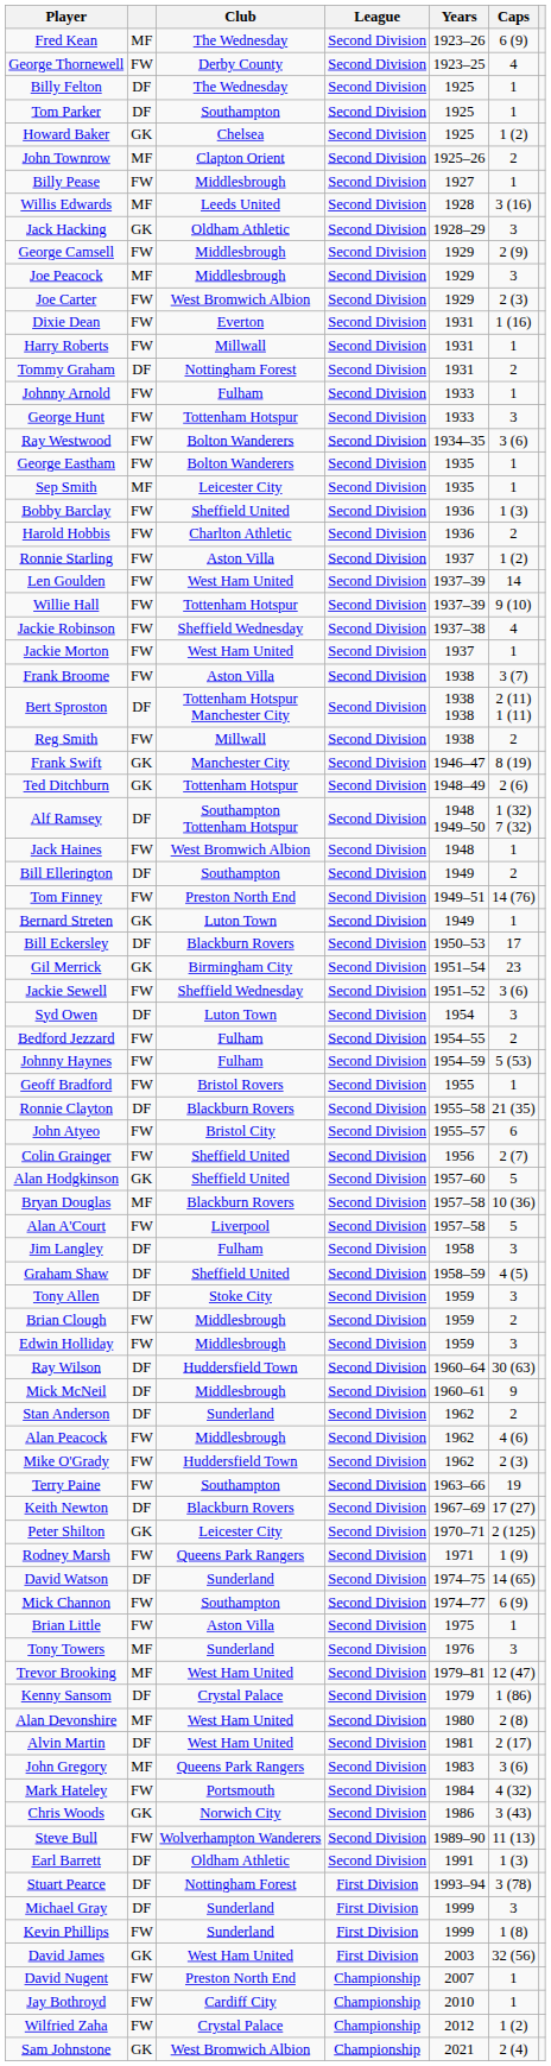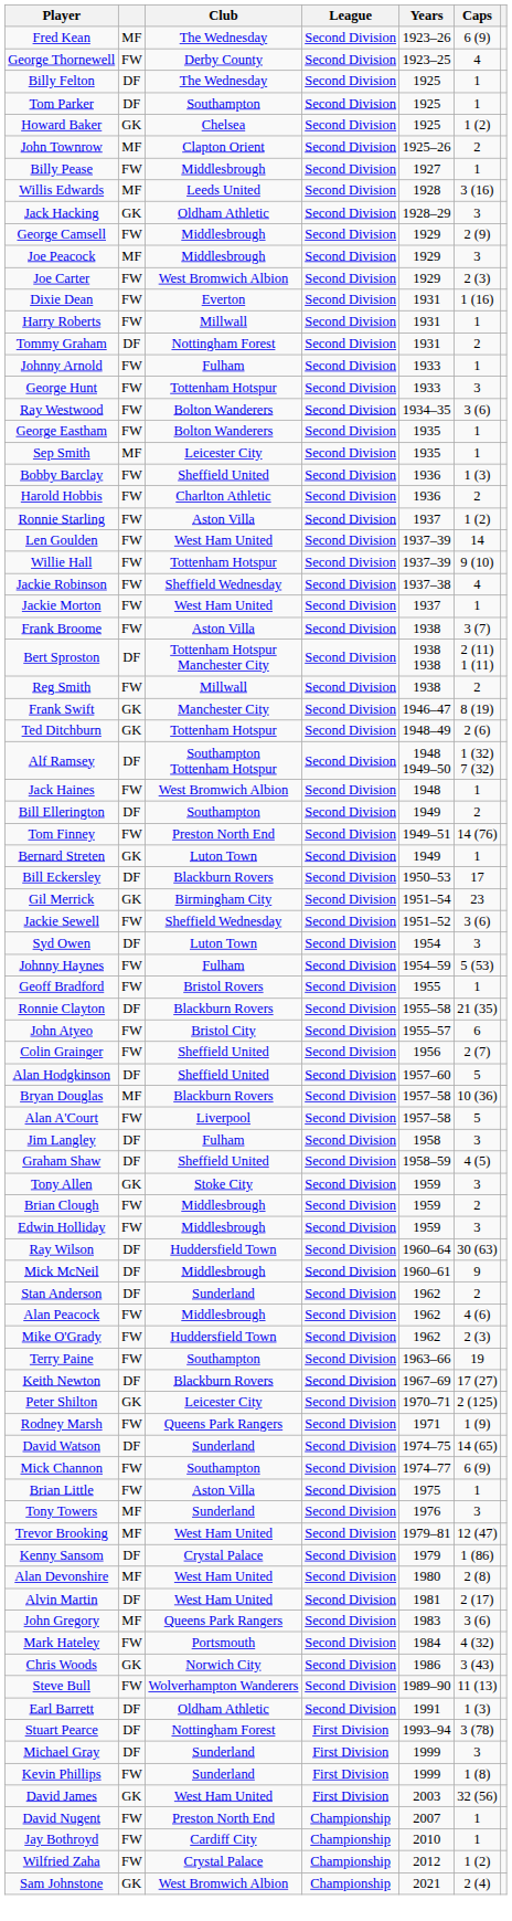 <table class="wikitable sortable" style="text-align: center;">
 <tr>
 <th class=unsortable>Player</th>
 <th></th>
 <th>Club</th>
 <th>League</th>
 <th>Years</th>
 <th>Caps</th>
 <th class=unsortable></th>
 </tr>
 <tr>
 <td><a href='#'>Fred Kean</a></td>
 <td>MF</td>
 <td><a href='#'>The Wednesday</a></td>
 <td><a href='#'>Second Division</a></td>
 <td>1923–26</td>
 <td>6 (9)</td>
 <td></td>
 </tr>
 <tr>
 <td><a href='#'>George Thornewell</a></td>
 <td>FW</td>
 <td><a href='#'>Derby County</a></td>
 <td><a href='#'>Second Division</a></td>
 <td>1923–25</td>
 <td>4</td>
 <td></td>
 </tr>
 <tr>
 <td><a href='#'>Billy Felton</a></td>
 <td>DF</td>
 <td><a href='#'>The Wednesday</a></td>
 <td><a href='#'>Second Division</a></td>
 <td>1925</td>
 <td>1</td>
 <td></td>
 </tr>
 <tr>
 <td><a href='#'>Tom Parker</a></td>
 <td>DF</td>
 <td><a href='#'>Southampton</a></td>
 <td><a href='#'>Second Division</a></td>
 <td>1925</td>
 <td>1</td>
 <td></td>
 </tr>
 <tr>
 <td><a href='#'>Howard Baker</a></td>
 <td>GK</td>
 <td><a href='#'>Chelsea</a></td>
 <td><a href='#'>Second Division</a></td>
 <td>1925</td>
 <td>1 (2)</td>
 <td></td>
 </tr>
 <tr>
 <td><a href='#'>John Townrow</a></td>
 <td>MF</td>
 <td><a href='#'>Clapton Orient</a></td>
 <td><a href='#'>Second Division</a></td>
 <td>1925–26</td>
 <td>2</td>
 <td></td>
 </tr>
 <tr>
 <td><a href='#'>Billy Pease</a></td>
 <td>FW</td>
 <td><a href='#'>Middlesbrough</a></td>
 <td><a href='#'>Second Division</a></td>
 <td>1927</td>
 <td>1</td>
 <td></td>
 </tr>
 <tr>
 <td><a href='#'>Willis Edwards</a></td>
 <td>MF</td>
 <td><a href='#'>Leeds United</a></td>
 <td><a href='#'>Second Division</a></td>
 <td>1928</td>
 <td>3 (16)</td>
 <td></td>
 </tr>
 <tr>
 <td><a href='#'>Jack Hacking</a></td>
 <td>GK</td>
 <td><a href='#'>Oldham Athletic</a></td>
 <td><a href='#'>Second Division</a></td>
 <td>1928–29</td>
 <td>3</td>
 <td></td>
 </tr>
 <tr>
 <td><a href='#'>George Camsell</a></td>
 <td>FW</td>
 <td><a href='#'>Middlesbrough</a></td>
 <td><a href='#'>Second Division</a></td>
 <td>1929</td>
 <td>2 (9)</td>
 <td></td>
 </tr>
 <tr>
 <td><a href='#'>Joe Peacock</a></td>
 <td>MF</td>
 <td><a href='#'>Middlesbrough</a></td>
 <td><a href='#'>Second Division</a></td>
 <td>1929</td>
 <td>3</td>
 <td></td>
 </tr>
 <tr>
 <td><a href='#'>Joe Carter</a></td>
 <td>FW</td>
 <td><a href='#'>West Bromwich Albion</a></td>
 <td><a href='#'>Second Division</a></td>
 <td>1929</td>
 <td>2 (3)</td>
 <td></td>
 </tr>
 <tr>
 <td><a href='#'>Dixie Dean</a></td>
 <td>FW</td>
 <td><a href='#'>Everton</a></td>
 <td><a href='#'>Second Division</a></td>
 <td>1931</td>
 <td>1 (16)</td>
 <td></td>
 </tr>
 <tr>
 <td><a href='#'>Harry Roberts</a></td>
 <td>FW</td>
 <td><a href='#'>Millwall</a></td>
 <td><a href='#'>Second Division</a></td>
 <td>1931</td>
 <td>1</td>
 <td></td>
 </tr>
 <tr>
 <td><a href='#'>Tommy Graham</a></td>
 <td>DF</td>
 <td><a href='#'>Nottingham Forest</a></td>
 <td><a href='#'>Second Division</a></td>
 <td>1931</td>
 <td>2</td>
 <td></td>
 </tr>
 <tr>
 <td><a href='#'>Johnny Arnold</a></td>
 <td>FW</td>
 <td><a href='#'>Fulham</a></td>
 <td><a href='#'>Second Division</a></td>
 <td>1933</td>
 <td>1</td>
 <td></td>
 </tr>
 <tr>
 <td><a href='#'>George Hunt</a></td>
 <td>FW</td>
 <td><a href='#'>Tottenham Hotspur</a></td>
 <td><a href='#'>Second Division</a></td>
 <td>1933</td>
 <td>3</td>
 <td></td>
 </tr>
 <tr>
 <td><a href='#'>Ray Westwood</a></td>
 <td>FW</td>
 <td><a href='#'>Bolton Wanderers</a></td>
 <td><a href='#'>Second Division</a></td>
 <td>1934–35</td>
 <td>3 (6)</td>
 <td></td>
 </tr>
 <tr>
 <td><a href='#'>George Eastham</a></td>
 <td>FW</td>
 <td><a href='#'>Bolton Wanderers</a></td>
 <td><a href='#'>Second Division</a></td>
 <td>1935</td>
 <td>1</td>
 <td></td>
 </tr>
 <tr>
 <td><a href='#'>Sep Smith</a></td>
 <td>MF</td>
 <td><a href='#'>Leicester City</a></td>
 <td><a href='#'>Second Division</a></td>
 <td>1935</td>
 <td>1</td>
 <td></td>
 </tr>
 <tr>
 <td><a href='#'>Bobby Barclay</a></td>
 <td>FW</td>
 <td><a href='#'>Sheffield United</a></td>
 <td><a href='#'>Second Division</a></td>
 <td>1936</td>
 <td>1 (3)</td>
 <td></td>
 </tr>
 <tr>
 <td><a href='#'>Harold Hobbis</a></td>
 <td>FW</td>
 <td><a href='#'>Charlton Athletic</a></td>
 <td><a href='#'>Second Division</a></td>
 <td>1936</td>
 <td>2</td>
 <td></td>
 </tr>
 <tr>
 <td><a href='#'>Ronnie Starling</a></td>
 <td>FW</td>
 <td><a href='#'>Aston Villa</a></td>
 <td><a href='#'>Second Division</a></td>
 <td>1937</td>
 <td>1 (2)</td>
 <td></td>
 </tr>
 <tr>
 <td><a href='#'>Len Goulden</a></td>
 <td>FW</td>
 <td><a href='#'>West Ham United</a></td>
 <td><a href='#'>Second Division</a></td>
 <td>1937–39</td>
 <td>14</td>
 <td></td>
 </tr>
 <tr>
 <td><a href='#'>Willie Hall</a></td>
 <td>FW</td>
 <td><a href='#'>Tottenham Hotspur</a></td>
 <td><a href='#'>Second Division</a></td>
 <td>1937–39</td>
 <td>9 (10)</td>
 <td></td>
 </tr>
 <tr>
 <td><a href='#'>Jackie Robinson</a></td>
 <td>FW</td>
 <td><a href='#'>Sheffield Wednesday</a></td>
 <td><a href='#'>Second Division</a></td>
 <td>1937–38</td>
 <td>4</td>
 <td></td>
 </tr>
 <tr>
 <td><a href='#'>Jackie Morton</a></td>
 <td>FW</td>
 <td><a href='#'>West Ham United</a></td>
 <td><a href='#'>Second Division</a></td>
 <td>1937</td>
 <td>1</td>
 <td></td>
 </tr>
 <tr>
 <td><a href='#'>Frank Broome</a></td>
 <td>FW</td>
 <td><a href='#'>Aston Villa</a></td>
 <td><a href='#'>Second Division</a></td>
 <td>1938</td>
 <td>3 (7)</td>
 <td></td>
 </tr>
 <tr>
 <td><a href='#'>Bert Sproston</a></td>
 <td>DF</td>
 <td><a href='#'>Tottenham Hotspur</a><br><a href='#'>Manchester City</a></td>
 <td><a href='#'>Second Division</a></td>
 <td>1938<br>1938</td>
 <td>2 (11)<br>1 (11)</td>
 <td></td>
 </tr>
 <tr>
 <td><a href='#'>Reg Smith</a></td>
 <td>FW</td>
 <td><a href='#'>Millwall</a></td>
 <td><a href='#'>Second Division</a></td>
 <td>1938</td>
 <td>2</td>
 <td></td>
 </tr>
 <tr>
 <td><a href='#'>Frank Swift</a></td>
 <td>GK</td>
 <td><a href='#'>Manchester City</a></td>
 <td><a href='#'>Second Division</a></td>
 <td>1946–47</td>
 <td>8 (19)</td>
 <td></td>
 </tr>
 <tr>
 <td><a href='#'>Ted Ditchburn</a></td>
 <td>GK</td>
 <td><a href='#'>Tottenham Hotspur</a></td>
 <td><a href='#'>Second Division</a></td>
 <td>1948–49</td>
 <td>2 (6)</td>
 <td></td>
 </tr>
 <tr>
 <td><a href='#'>Alf Ramsey</a></td>
 <td>DF</td>
 <td><a href='#'>Southampton</a><br><a href='#'>Tottenham Hotspur</a></td>
 <td><a href='#'>Second Division</a></td>
 <td>1948<br>1949–50</td>
 <td>1 (32)<br>7 (32)</td>
 <td></td>
 </tr>
 <tr>
 <td><a href='#'>Jack Haines</a></td>
 <td>FW</td>
 <td><a href='#'>West Bromwich Albion</a></td>
 <td><a href='#'>Second Division</a></td>
 <td>1948</td>
 <td>1</td>
 <td></td>
 </tr>
 <tr>
 <td><a href='#'>Bill Ellerington</a></td>
 <td>DF</td>
 <td><a href='#'>Southampton</a></td>
 <td><a href='#'>Second Division</a></td>
 <td>1949</td>
 <td>2</td>
 <td></td>
 </tr>
 <tr>
 <td><a href='#'>Tom Finney</a></td>
 <td>FW</td>
 <td><a href='#'>Preston North End</a></td>
 <td><a href='#'>Second Division</a></td>
 <td>1949–51</td>
 <td>14 (76)</td>
 <td></td>
 </tr>
 <tr>
 <td><a href='#'>Bernard Streten</a></td>
 <td>GK</td>
 <td><a href='#'>Luton Town</a></td>
 <td><a href='#'>Second Division</a></td>
 <td>1949</td>
 <td>1</td>
 <td></td>
 </tr>
 <tr>
 <td><a href='#'>Bill Eckersley</a></td>
 <td>DF</td>
 <td><a href='#'>Blackburn Rovers</a></td>
 <td><a href='#'>Second Division</a></td>
 <td>1950–53</td>
 <td>17</td>
 <td></td>
 </tr>
 <tr>
 <td><a href='#'>Gil Merrick</a></td>
 <td>GK</td>
 <td><a href='#'>Birmingham City</a></td>
 <td><a href='#'>Second Division</a></td>
 <td>1951–54</td>
 <td>23</td>
 <td></td>
 </tr>
 <tr>
 <td><a href='#'>Jackie Sewell</a></td>
 <td>FW</td>
 <td><a href='#'>Sheffield Wednesday</a></td>
 <td><a href='#'>Second Division</a></td>
 <td>1951–52</td>
 <td>3 (6)</td>
 <td></td>
 </tr>
 <tr>
 <td><a href='#'>Syd Owen</a></td>
 <td>DF</td>
 <td><a href='#'>Luton Town</a></td>
 <td><a href='#'>Second Division</a></td>
 <td>1954</td>
 <td>3</td>
 <td></td>
 </tr>
 <tr>
-<td><a href='#'>Bedford Jezzard</a></td>
-<td>FW</td>
-<td><a href='#'>Fulham</a></td>
-<td><a href='#'>Second Division</a></td>
-<td>1954–55</td>
-<td>2</td>
-<td></td>
-</tr>
-<tr>
 <td><a href='#'>Johnny Haynes</a></td>
 <td>FW</td>
 <td><a href='#'>Fulham</a></td>
 <td><a href='#'>Second Division</a></td>
 <td>1954–59</td>
 <td>5 (53)</td>
 <td></td>
 </tr>
 <tr>
 <td><a href='#'>Geoff Bradford</a></td>
 <td>FW</td>
 <td><a href='#'>Bristol Rovers</a></td>
 <td><a href='#'>Second Division</a></td>
 <td>1955</td>
 <td>1</td>
 <td></td>
 </tr>
 <tr>
 <td><a href='#'>Ronnie Clayton</a></td>
 <td>DF</td>
 <td><a href='#'>Blackburn Rovers</a></td>
 <td><a href='#'>Second Division</a></td>
 <td>1955–58</td>
 <td>21 (35)</td>
 <td></td>
 </tr>
 <tr>
 <td><a href='#'>John Atyeo</a></td>
 <td>FW</td>
 <td><a href='#'>Bristol City</a></td>
 <td><a href='#'>Second Division</a></td>
 <td>1955–57</td>
 <td>6</td>
 <td></td>
 </tr>
 <tr>
 <td><a href='#'>Colin Grainger</a></td>
 <td>FW</td>
 <td><a href='#'>Sheffield United</a></td>
 <td><a href='#'>Second Division</a></td>
 <td>1956</td>
 <td>2 (7)</td>
 <td></td>
 </tr>
 <tr>
 <td><a href='#'>Alan Hodgkinson</a></td>
-<td>GK</td>
+<td>DF</td>
 <td><a href='#'>Sheffield United</a></td>
 <td><a href='#'>Second Division</a></td>
 <td>1957–60</td>
 <td>5</td>
 <td></td>
 </tr>
 <tr>
 <td><a href='#'>Bryan Douglas</a></td>
 <td>MF</td>
 <td><a href='#'>Blackburn Rovers</a></td>
 <td><a href='#'>Second Division</a></td>
 <td>1957–58</td>
 <td>10 (36)</td>
 <td></td>
 </tr>
 <tr>
 <td><a href='#'>Alan A'Court</a></td>
 <td>FW</td>
 <td><a href='#'>Liverpool</a></td>
 <td><a href='#'>Second Division</a></td>
 <td>1957–58</td>
 <td>5</td>
 <td></td>
 </tr>
 <tr>
 <td><a href='#'>Jim Langley</a></td>
 <td>DF</td>
 <td><a href='#'>Fulham</a></td>
 <td><a href='#'>Second Division</a></td>
 <td>1958</td>
 <td>3</td>
 <td></td>
 </tr>
 <tr>
 <td><a href='#'>Graham Shaw</a></td>
 <td>DF</td>
 <td><a href='#'>Sheffield United</a></td>
 <td><a href='#'>Second Division</a></td>
 <td>1958–59</td>
 <td>4 (5)</td>
 <td></td>
 </tr>
 <tr>
 <td><a href='#'>Tony Allen</a></td>
-<td>DF</td>
+<td>GK</td>
 <td><a href='#'>Stoke City</a></td>
 <td><a href='#'>Second Division</a></td>
 <td>1959</td>
 <td>3</td>
 <td></td>
 </tr>
 <tr>
 <td><a href='#'>Brian Clough</a></td>
 <td>FW</td>
 <td><a href='#'>Middlesbrough</a></td>
 <td><a href='#'>Second Division</a></td>
 <td>1959</td>
 <td>2</td>
 <td></td>
 </tr>
 <tr>
 <td><a href='#'>Edwin Holliday</a></td>
 <td>FW</td>
 <td><a href='#'>Middlesbrough</a></td>
 <td><a href='#'>Second Division</a></td>
 <td>1959</td>
 <td>3</td>
 <td></td>
 </tr>
 <tr>
 <td><a href='#'>Ray Wilson</a></td>
 <td>DF</td>
 <td><a href='#'>Huddersfield Town</a></td>
 <td><a href='#'>Second Division</a></td>
 <td>1960–64</td>
 <td>30 (63)</td>
 <td></td>
 </tr>
 <tr>
 <td><a href='#'>Mick McNeil</a></td>
 <td>DF</td>
 <td><a href='#'>Middlesbrough</a></td>
 <td><a href='#'>Second Division</a></td>
 <td>1960–61</td>
 <td>9</td>
 <td></td>
 </tr>
 <tr>
 <td><a href='#'>Stan Anderson</a></td>
 <td>DF</td>
 <td><a href='#'>Sunderland</a></td>
 <td><a href='#'>Second Division</a></td>
 <td>1962</td>
 <td>2</td>
 <td></td>
 </tr>
 <tr>
 <td><a href='#'>Alan Peacock</a></td>
 <td>FW</td>
 <td><a href='#'>Middlesbrough</a></td>
 <td><a href='#'>Second Division</a></td>
 <td>1962</td>
 <td>4 (6)</td>
 <td></td>
 </tr>
 <tr>
 <td><a href='#'>Mike O'Grady</a></td>
 <td>FW</td>
 <td><a href='#'>Huddersfield Town</a></td>
 <td><a href='#'>Second Division</a></td>
 <td>1962</td>
 <td>2 (3)</td>
 <td></td>
 </tr>
 <tr>
 <td><a href='#'>Terry Paine</a></td>
 <td>FW</td>
 <td><a href='#'>Southampton</a></td>
 <td><a href='#'>Second Division</a></td>
 <td>1963–66</td>
 <td>19</td>
 <td></td>
 </tr>
 <tr>
 <td><a href='#'>Keith Newton</a></td>
 <td>DF</td>
 <td><a href='#'>Blackburn Rovers</a></td>
 <td><a href='#'>Second Division</a></td>
 <td>1967–69</td>
 <td>17 (27)</td>
 <td></td>
 </tr>
 <tr>
 <td><a href='#'>Peter Shilton</a></td>
 <td>GK</td>
 <td><a href='#'>Leicester City</a></td>
 <td><a href='#'>Second Division</a></td>
 <td>1970–71</td>
 <td>2 (125)</td>
 <td></td>
 </tr>
 <tr>
 <td><a href='#'>Rodney Marsh</a></td>
 <td>FW</td>
 <td><a href='#'>Queens Park Rangers</a></td>
 <td><a href='#'>Second Division</a></td>
 <td>1971</td>
 <td>1 (9)</td>
 <td></td>
 </tr>
 <tr>
 <td><a href='#'>David Watson</a></td>
 <td>DF</td>
 <td><a href='#'>Sunderland</a></td>
 <td><a href='#'>Second Division</a></td>
 <td>1974–75</td>
 <td>14 (65)</td>
 <td></td>
 </tr>
 <tr>
 <td><a href='#'>Mick Channon</a></td>
 <td>FW</td>
 <td><a href='#'>Southampton</a></td>
 <td><a href='#'>Second Division</a></td>
 <td>1974–77</td>
 <td>6 (9)</td>
 <td></td>
 </tr>
 <tr>
 <td><a href='#'>Brian Little</a></td>
 <td>FW</td>
 <td><a href='#'>Aston Villa</a></td>
 <td><a href='#'>Second Division</a></td>
 <td>1975</td>
 <td>1</td>
 <td></td>
 </tr>
 <tr>
 <td><a href='#'>Tony Towers</a></td>
 <td>MF</td>
 <td><a href='#'>Sunderland</a></td>
 <td><a href='#'>Second Division</a></td>
 <td>1976</td>
 <td>3</td>
 <td></td>
 </tr>
 <tr>
 <td><a href='#'>Trevor Brooking</a></td>
 <td>MF</td>
 <td><a href='#'>West Ham United</a></td>
 <td><a href='#'>Second Division</a></td>
 <td>1979–81</td>
 <td>12 (47)</td>
 <td></td>
 </tr>
 <tr>
 <td><a href='#'>Kenny Sansom</a></td>
 <td>DF</td>
 <td><a href='#'>Crystal Palace</a></td>
 <td><a href='#'>Second Division</a></td>
 <td>1979</td>
 <td>1 (86)</td>
 <td></td>
 </tr>
 <tr>
 <td><a href='#'>Alan Devonshire</a></td>
 <td>MF</td>
 <td><a href='#'>West Ham United</a></td>
 <td><a href='#'>Second Division</a></td>
 <td>1980</td>
 <td>2 (8)</td>
 <td></td>
 </tr>
 <tr>
 <td><a href='#'>Alvin Martin</a></td>
 <td>DF</td>
 <td><a href='#'>West Ham United</a></td>
 <td><a href='#'>Second Division</a></td>
 <td>1981</td>
 <td>2 (17)</td>
 <td></td>
 </tr>
 <tr>
 <td><a href='#'>John Gregory</a></td>
 <td>MF</td>
 <td><a href='#'>Queens Park Rangers</a></td>
 <td><a href='#'>Second Division</a></td>
 <td>1983</td>
 <td>3 (6)</td>
 <td></td>
 </tr>
 <tr>
 <td><a href='#'>Mark Hateley</a></td>
 <td>FW</td>
 <td><a href='#'>Portsmouth</a></td>
 <td><a href='#'>Second Division</a></td>
 <td>1984</td>
 <td>4 (32)</td>
 <td></td>
 </tr>
 <tr>
 <td><a href='#'>Chris Woods</a></td>
 <td>GK</td>
 <td><a href='#'>Norwich City</a></td>
 <td><a href='#'>Second Division</a></td>
 <td>1986</td>
 <td>3 (43)</td>
 <td></td>
 </tr>
 <tr>
 <td><a href='#'>Steve Bull</a></td>
 <td>FW</td>
 <td><a href='#'>Wolverhampton Wanderers</a></td>
 <td><a href='#'>Second Division</a></td>
 <td>1989–90</td>
 <td>11 (13)</td>
 <td></td>
 </tr>
 <tr>
 <td><a href='#'>Earl Barrett</a></td>
 <td>DF</td>
 <td><a href='#'>Oldham Athletic</a></td>
 <td><a href='#'>Second Division</a></td>
 <td>1991</td>
 <td>1 (3)</td>
 <td></td>
 </tr>
 <tr>
 <td><a href='#'>Stuart Pearce</a></td>
 <td>DF</td>
 <td><a href='#'>Nottingham Forest</a></td>
 <td><a href='#'>First Division</a></td>
 <td>1993–94</td>
 <td>3 (78)</td>
 <td></td>
 </tr>
 <tr>
 <td><a href='#'>Michael Gray</a></td>
 <td>DF</td>
 <td><a href='#'>Sunderland</a></td>
 <td><a href='#'>First Division</a></td>
 <td>1999</td>
 <td>3</td>
 <td></td>
 </tr>
 <tr>
 <td><a href='#'>Kevin Phillips</a></td>
 <td>FW</td>
 <td><a href='#'>Sunderland</a></td>
 <td><a href='#'>First Division</a></td>
 <td>1999</td>
 <td>1 (8)</td>
 <td></td>
 </tr>
 <tr>
 <td><a href='#'>David James</a></td>
 <td>GK</td>
 <td><a href='#'>West Ham United</a></td>
 <td><a href='#'>First Division</a></td>
 <td>2003</td>
 <td>32 (56)</td>
 <td></td>
 </tr>
 <tr>
 <td><a href='#'>David Nugent</a></td>
 <td>FW</td>
 <td><a href='#'>Preston North End</a></td>
 <td><a href='#'>Championship</a></td>
 <td>2007</td>
 <td>1</td>
 <td></td>
 </tr>
 <tr>
 <td><a href='#'>Jay Bothroyd</a></td>
 <td>FW</td>
 <td><a href='#'>Cardiff City</a></td>
 <td><a href='#'>Championship</a></td>
 <td>2010</td>
 <td>1</td>
 <td></td>
 </tr>
 <tr>
 <td><a href='#'>Wilfried Zaha</a></td>
 <td>FW</td>
 <td><a href='#'>Crystal Palace</a></td>
 <td><a href='#'>Championship</a></td>
 <td>2012</td>
 <td>1 (2)</td>
 <td></td>
 </tr>
 <tr>
 <td><a href='#'>Sam Johnstone</a></td>
 <td>GK</td>
 <td><a href='#'>West Bromwich Albion</a></td>
 <td><a href='#'>Championship</a></td>
 <td>2021</td>
 <td>2 (4)</td>
 <td></td>
 </tr>
 </table>
